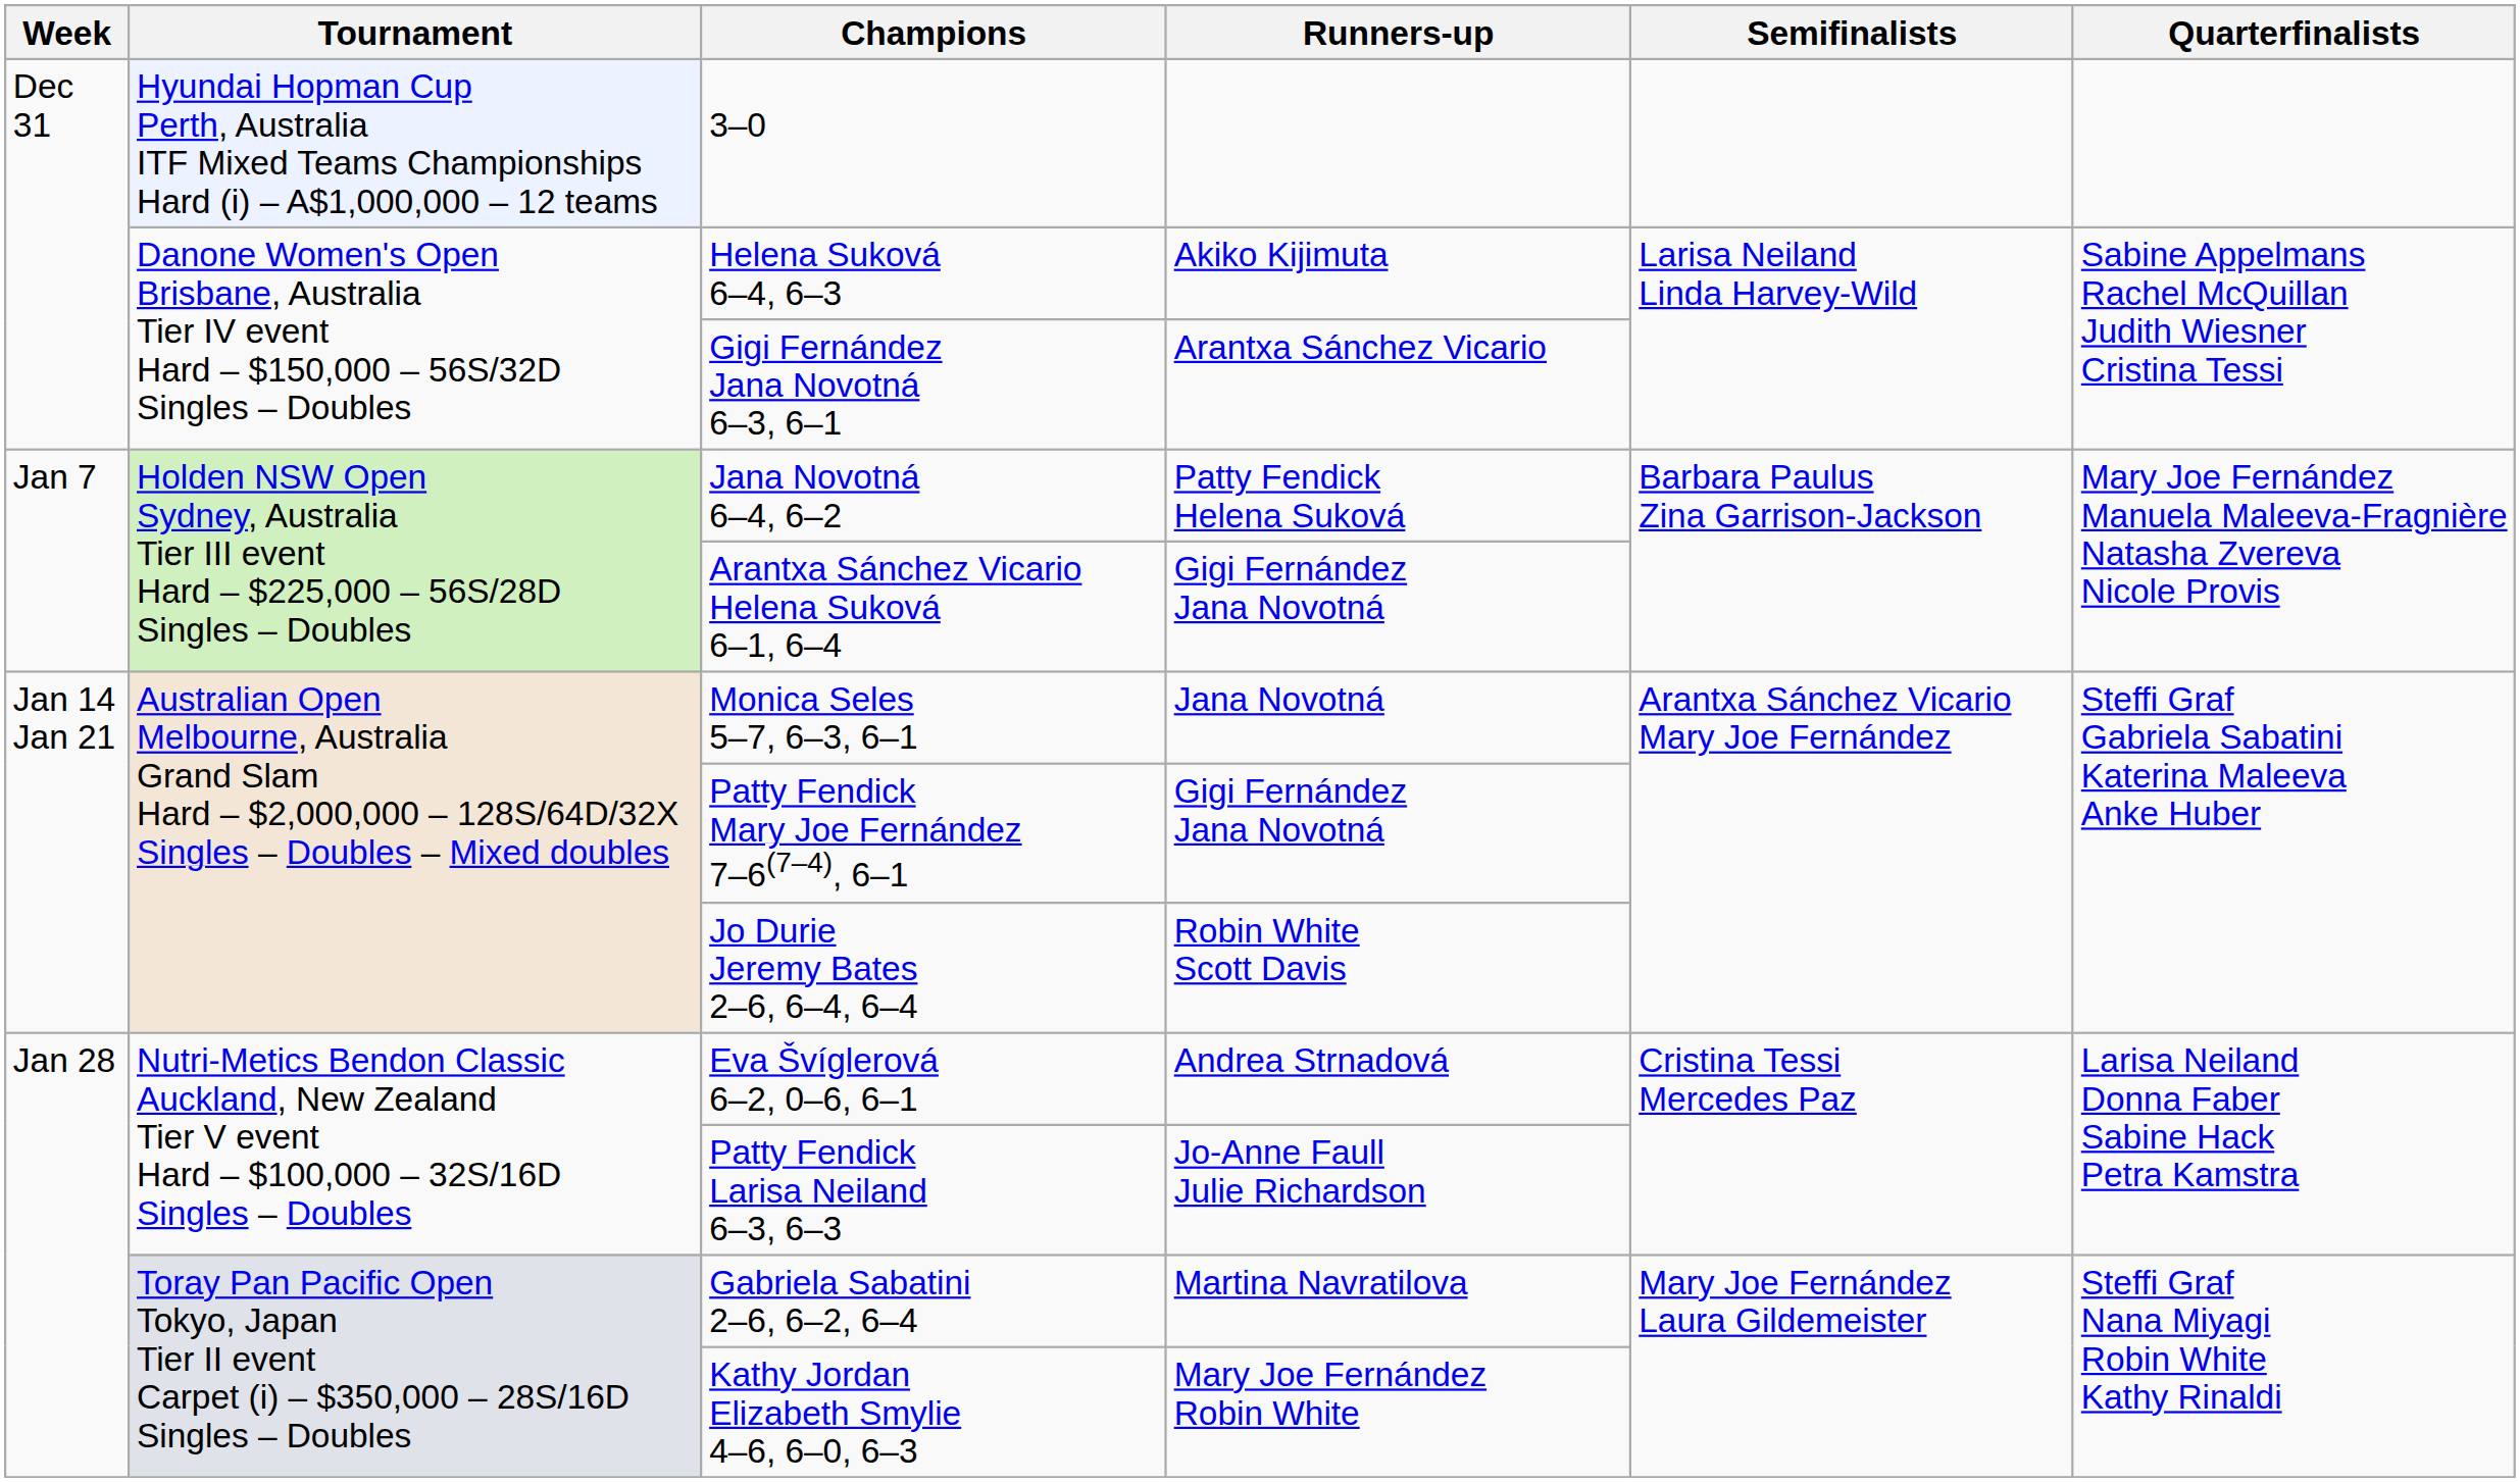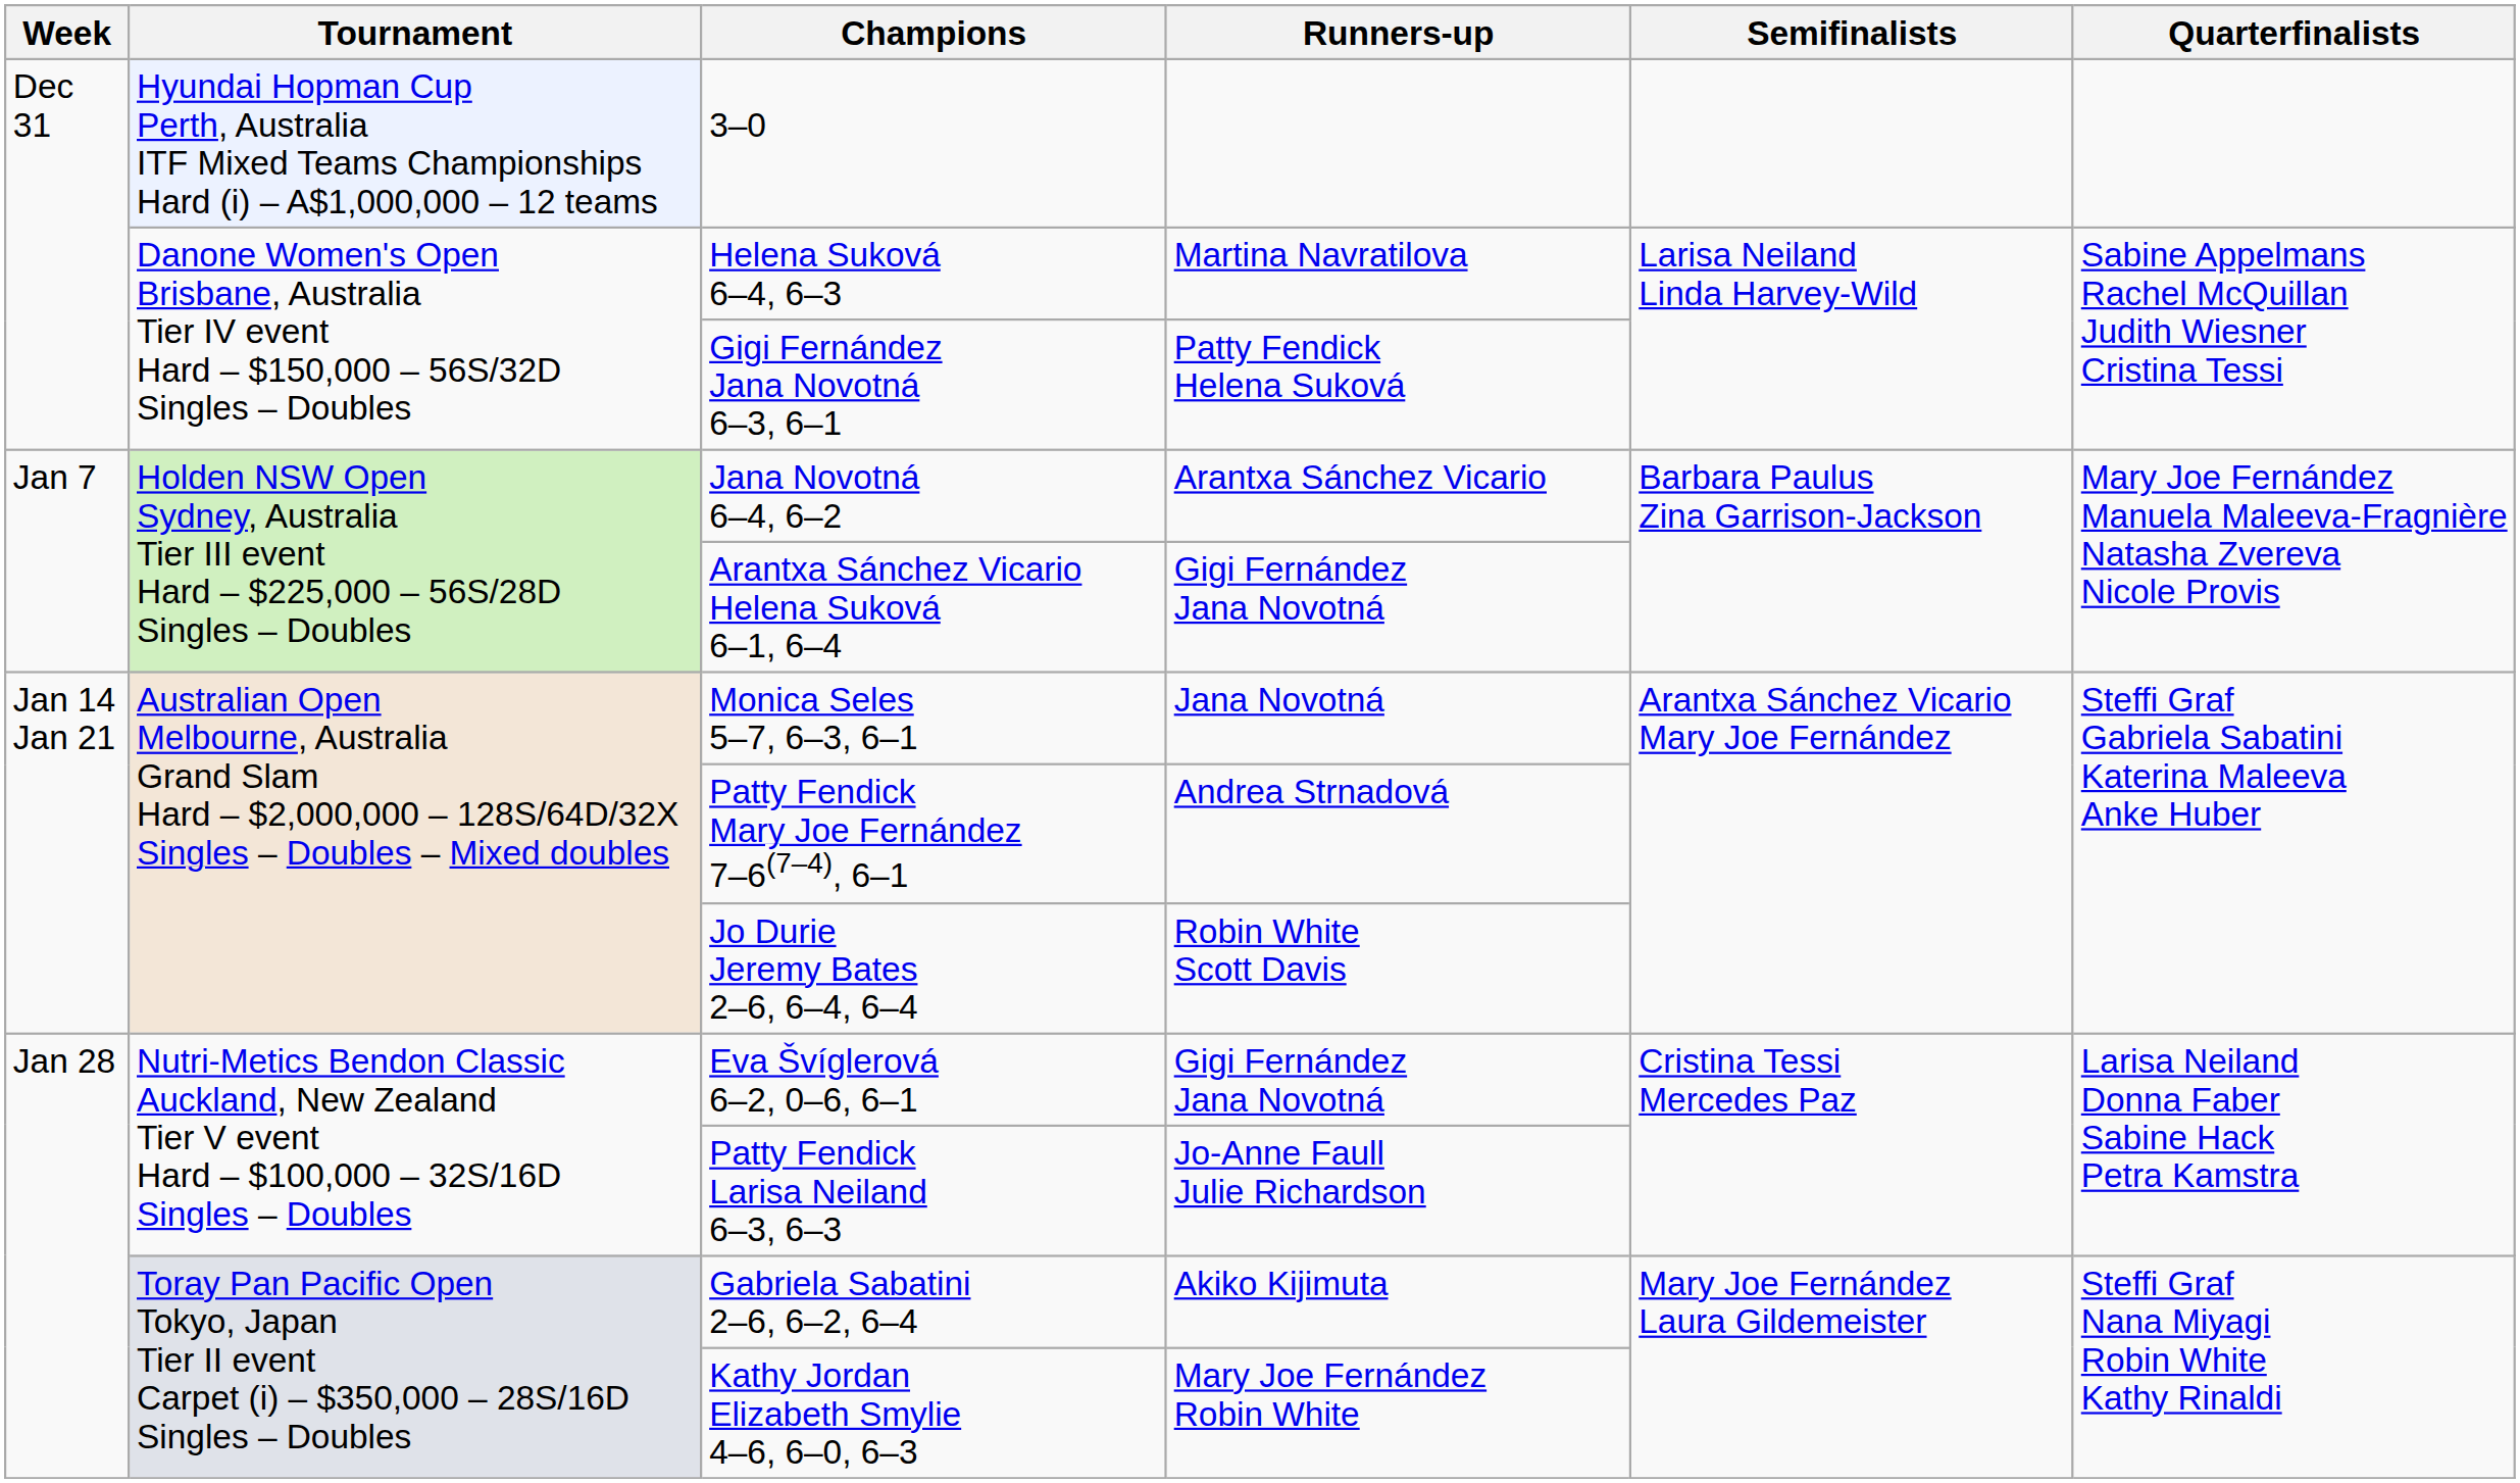 <table class=wikitable style=font-size:95%>
 <tr>
 <th style="width:48px;">Week</th>
 <th style="width:248px;">Tournament</th>
 <th style="width:200px;">Champions</th>
 <th style="width:200px;">Runners-up</th>
 <th style="width:190px;">Semifinalists</th>
 <th style="width:190px;">Quarterfinalists</th>
 </tr>
 <tr valign=top>
 <td rowspan=3>Dec 31</td>
 <td bgcolor=#ECF2FF><a href='#'>Hyundai Hopman Cup</a><br> <a href='#'>Perth</a>, Australia<br>ITF Mixed Teams Championships<br>Hard (i) – A$1,000,000 – 12 teams</td>
 <td><br>3–0</td>
 <td></td>
 <td><br></td>
 <td><br><br><br></td>
 </tr>
 <tr valign=top>
 <td rowspan="2"><a href='#'>Danone Women's Open</a><br> <a href='#'>Brisbane</a>, Australia<br>Tier IV event <br> Hard – $150,000 – 56S/32D<br>Singles  – Doubles</td>
 <td> <a href='#'>Helena Suková</a><br>6–4, 6–3</td>
-<td> <a href='#'>Akiko Kijimuta</a></td>
+<td> <a href='#'>Martina Navratilova</a></td>
 <td rowspan=2> <a href='#'>Larisa Neiland</a> <br>  <a href='#'>Linda Harvey-Wild</a></td>
 <td rowspan=2> <a href='#'>Sabine Appelmans</a> <br>  <a href='#'>Rachel McQuillan</a> <br>  <a href='#'>Judith Wiesner</a> <br>  <a href='#'>Cristina Tessi</a></td>
 </tr>
 <tr valign=top>
 <td> <a href='#'>Gigi Fernández</a><br> <a href='#'>Jana Novotná</a><br>6–3, 6–1</td>
-<td> <a href='#'>Arantxa Sánchez Vicario</a></td>
+<td> <a href='#'>Patty Fendick</a><br> <a href='#'>Helena Suková</a></td>
 </tr>
 <tr valign=top>
 <td rowspan=2>Jan 7</td>
 <td rowspan="2" bgcolor=#d0f0c0><a href='#'>Holden NSW Open</a><br> <a href='#'>Sydney</a>, Australia<br>Tier III event <br> Hard – $225,000 – 56S/28D<br>Singles  – Doubles</td>
 <td> <a href='#'>Jana Novotná</a><br>6–4, 6–2</td>
-<td> <a href='#'>Patty Fendick</a><br> <a href='#'>Helena Suková</a></td>
+<td> <a href='#'>Arantxa Sánchez Vicario</a></td>
 <td rowspan=2> <a href='#'>Barbara Paulus</a> <br>  <a href='#'>Zina Garrison-Jackson</a></td>
 <td rowspan=2> <a href='#'>Mary Joe Fernández</a> <br>  <a href='#'>Manuela Maleeva-Fragnière</a> <br>  <a href='#'>Natasha Zvereva</a> <br>  <a href='#'>Nicole Provis</a></td>
 </tr>
 <tr valign=top>
 <td> <a href='#'>Arantxa Sánchez Vicario</a><br> <a href='#'>Helena Suková</a><br>6–1, 6–4</td>
 <td> <a href='#'>Gigi Fernández</a><br> <a href='#'>Jana Novotná</a></td>
 </tr>
 <tr valign=top>
 <td rowspan=3>Jan 14<br>Jan 21</td>
 <td rowspan=3 style="background:#F3E6D7;"><a href='#'>Australian Open</a><br> <a href='#'>Melbourne</a>, Australia<br>Grand Slam<br>Hard – $2,000,000 – 128S/64D/32X<br><a href='#'>Singles</a> – <a href='#'>Doubles</a> – <a href='#'>Mixed doubles</a></td>
 <td> <a href='#'>Monica Seles</a><br>5–7, 6–3, 6–1</td>
 <td> <a href='#'>Jana Novotná</a></td>
 <td rowspan=3> <a href='#'>Arantxa Sánchez Vicario</a> <br>  <a href='#'>Mary Joe Fernández</a></td>
 <td rowspan=3> <a href='#'>Steffi Graf</a> <br>  <a href='#'>Gabriela Sabatini</a> <br>  <a href='#'>Katerina Maleeva</a> <br>  <a href='#'>Anke Huber</a></td>
 </tr>
 <tr valign=top>
 <td> <a href='#'>Patty Fendick</a><br> <a href='#'>Mary Joe Fernández</a><br>7–6<sup>(7–4)</sup>, 6–1</td>
-<td> <a href='#'>Gigi Fernández</a><br> <a href='#'>Jana Novotná</a></td>
+<td> <a href='#'>Andrea Strnadová</a></td>
 </tr>
 <tr valign=top>
 <td> <a href='#'>Jo Durie</a><br> <a href='#'>Jeremy Bates</a><br>2–6, 6–4, 6–4</td>
 <td> <a href='#'>Robin White</a><br> <a href='#'>Scott Davis</a></td>
 </tr>
 <tr valign=top>
 <td rowspan=4>Jan 28</td>
 <td rowspan="2"><a href='#'>Nutri-Metics Bendon Classic</a><br> <a href='#'>Auckland</a>, New Zealand<br>Tier V event <br> Hard – $100,000 – 32S/16D<br><a href='#'>Singles</a>  – <a href='#'>Doubles</a></td>
 <td> <a href='#'>Eva Švíglerová</a><br>6–2, 0–6, 6–1</td>
-<td> <a href='#'>Andrea Strnadová</a></td>
+<td> <a href='#'>Gigi Fernández</a><br> <a href='#'>Jana Novotná</a></td>
 <td rowspan=2> <a href='#'>Cristina Tessi</a> <br>  <a href='#'>Mercedes Paz</a></td>
 <td rowspan=2> <a href='#'>Larisa Neiland</a> <br>  <a href='#'>Donna Faber</a> <br>  <a href='#'>Sabine Hack</a> <br>  <a href='#'>Petra Kamstra</a></td>
 </tr>
 <tr valign=top>
 <td> <a href='#'>Patty Fendick</a><br> <a href='#'>Larisa Neiland</a><br>6–3, 6–3</td>
 <td> <a href='#'>Jo-Anne Faull</a><br> <a href='#'>Julie Richardson</a></td>
 </tr>
 <tr valign=top>
 <td rowspan="2" bgcolor=#dfe2e9><a href='#'>Toray Pan Pacific Open</a><br> Tokyo, Japan<br>Tier II event <br> Carpet (i) – $350,000 – 28S/16D<br>Singles  – Doubles</td>
 <td> <a href='#'>Gabriela Sabatini</a><br>2–6, 6–2, 6–4</td>
-<td> <a href='#'>Martina Navratilova</a></td>
+<td> <a href='#'>Akiko Kijimuta</a></td>
 <td rowspan=2> <a href='#'>Mary Joe Fernández</a> <br>  <a href='#'>Laura Gildemeister</a></td>
 <td rowspan=2> <a href='#'>Steffi Graf</a> <br>  <a href='#'>Nana Miyagi</a> <br>  <a href='#'>Robin White</a> <br>  <a href='#'>Kathy Rinaldi</a></td>
 </tr>
 <tr valign=top>
 <td> <a href='#'>Kathy Jordan</a><br> <a href='#'>Elizabeth Smylie</a><br>4–6, 6–0, 6–3</td>
 <td> <a href='#'>Mary Joe Fernández</a><br> <a href='#'>Robin White</a></td>
 </tr>
 </table>
